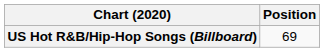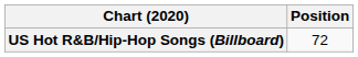 <table class="wikitable plainrowheaders" style="text-align:center">
 <tr>
 <th scope="col">Chart (2020)</th>
 <th scope="col">Position</th>
 </tr>
 <tr>
 <th scope="row">US Hot R&B/Hip-Hop Songs (<em>Billboard</em>)</th>
-<td>69</td>
+<td>72</td>
 </tr>
 </table>
